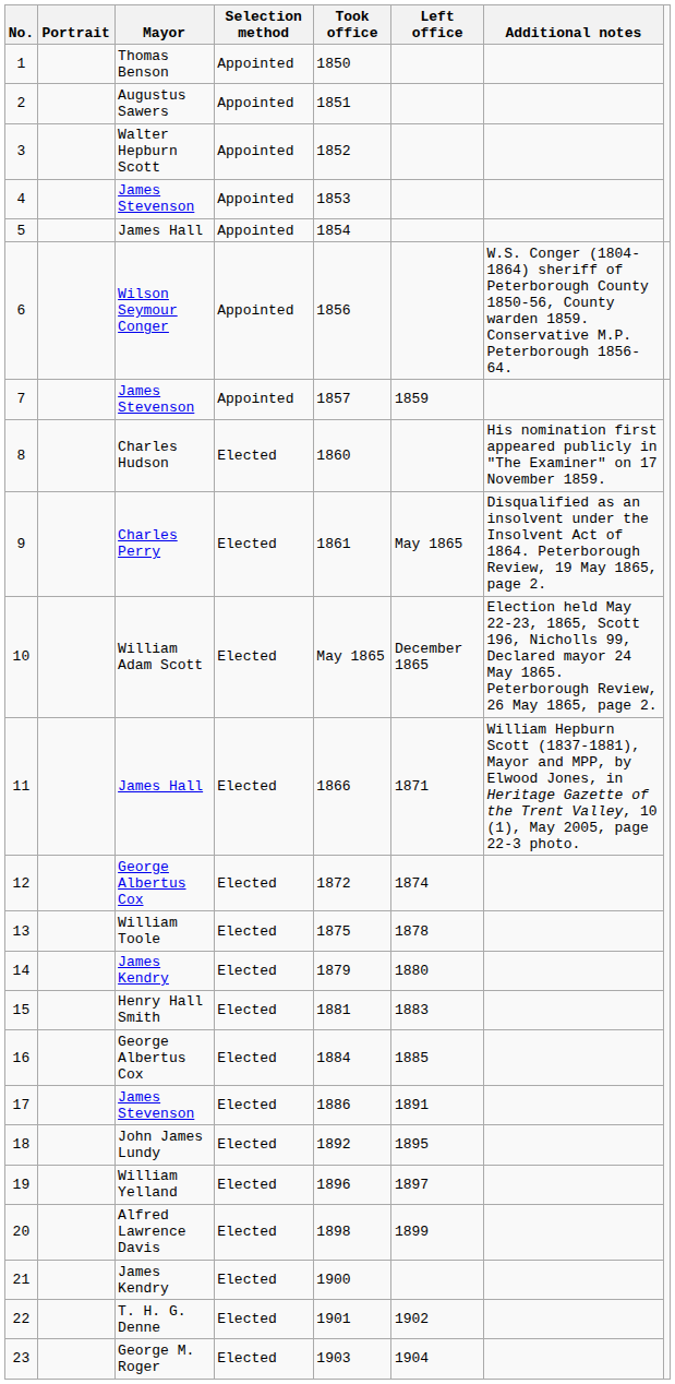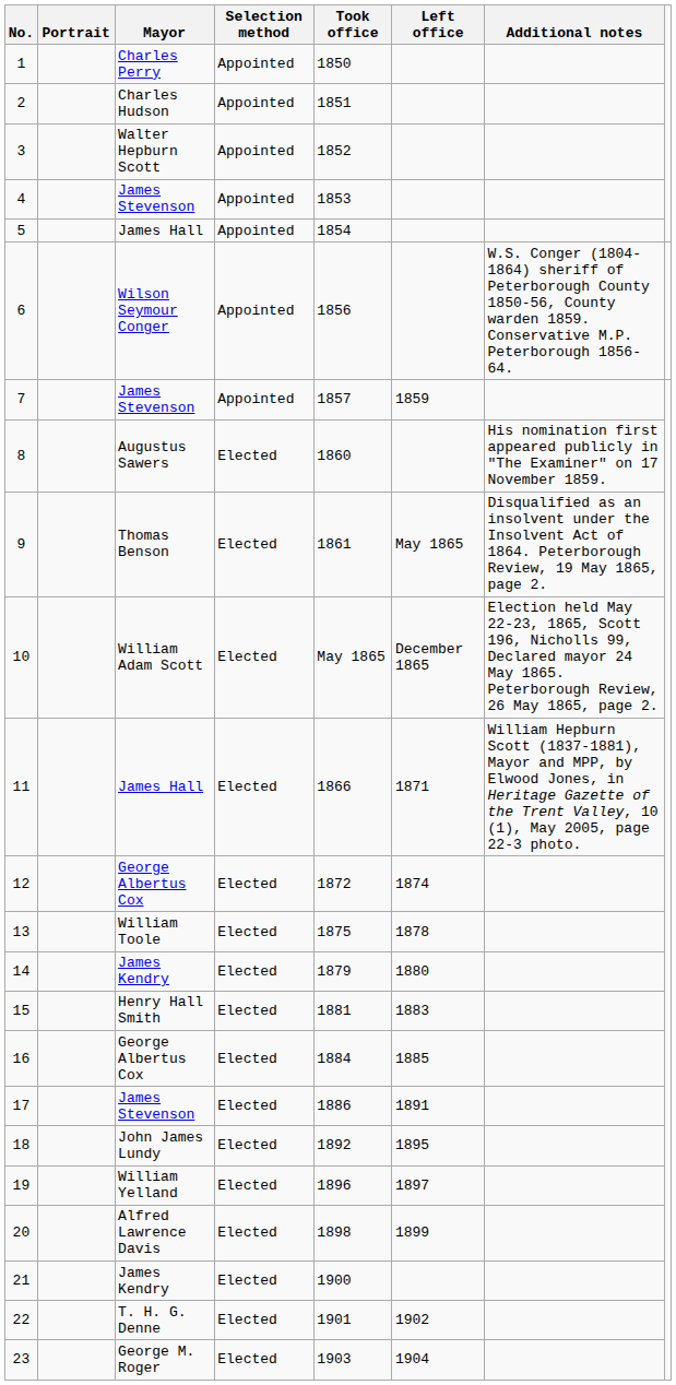 <table class="sortable wikitable" style="text-align:left; font-size:100%;">
 <tr valign=bottom>
 <th width="25px">No.</th>
 <th width="75px">Portrait</th>
 <th width="160px">Mayor</th>
 <th width="160px">Selection method</th>
 <th width="160px">Took office</th>
 <th width="160px">Left office</th>
 <th width="490px">Additional notes</th>
 </tr>
 <tr>
 <td align="center">1</td>
 <td></td>
-<td>Thomas Benson</td>
+<td><a href='#'>Charles Perry</a></td>
 <td>Appointed</td>
 <td>1850</td>
 <td></td>
 <td></td>
 </tr>
 <tr>
 <td align="center">2</td>
 <td></td>
-<td>Augustus Sawers</td>
+<td>Charles Hudson</td>
 <td>Appointed</td>
 <td>1851</td>
 <td></td>
 <td></td>
 </tr>
 <tr>
 <td align="center">3</td>
 <td></td>
 <td>Walter Hepburn Scott</td>
 <td>Appointed</td>
 <td>1852</td>
 <td></td>
 <td></td>
 </tr>
 <tr>
 <td align="center">4</td>
 <td></td>
 <td><a href='#'>James Stevenson</a></td>
 <td>Appointed</td>
 <td>1853</td>
 <td></td>
 <td></td>
 </tr>
 <tr>
 <td align="center">5</td>
 <td></td>
 <td>James Hall</td>
 <td>Appointed</td>
 <td>1854</td>
 <td></td>
 <td></td>
 </tr>
 <tr>
 <td align="center">6</td>
 <td></td>
 <td><a href='#'>Wilson Seymour Conger</a></td>
 <td>Appointed</td>
 <td>1856</td>
 <td></td>
 <td>W.S. Conger (1804-1864) sheriff of Peterborough County 1850-56, County warden 1859. Conservative M.P. Peterborough 1856-64.</td>
 <td></td>
 </tr>
 <tr>
 <td align="center">7</td>
 <td></td>
 <td><a href='#'>James Stevenson</a></td>
 <td>Appointed</td>
 <td>1857</td>
 <td>1859</td>
 <td></td>
 </tr>
 <tr>
 <td align="center">8</td>
 <td></td>
-<td>Charles Hudson</td>
+<td>Augustus Sawers</td>
 <td>Elected</td>
 <td>1860</td>
 <td></td>
 <td>His nomination first appeared publicly in "The Examiner" on 17 November 1859.</td>
 </tr>
 <tr>
 <td align="center">9</td>
 <td></td>
-<td><a href='#'>Charles Perry</a></td>
+<td>Thomas Benson</td>
 <td>Elected</td>
 <td>1861</td>
 <td>May 1865</td>
 <td>Disqualified as an insolvent under the Insolvent Act of 1864. Peterborough Review, 19 May 1865, page 2.</td>
 </tr>
 <tr>
 <td align="center">10</td>
 <td></td>
 <td>William Adam Scott</td>
 <td>Elected</td>
 <td>May 1865</td>
 <td>December 1865</td>
 <td>Election held May 22-23, 1865, Scott 196, Nicholls 99, Declared mayor 24 May 1865. Peterborough Review, 26 May 1865, page 2.</td>
 </tr>
 <tr>
 <td align="center">11</td>
 <td></td>
 <td><a href='#'>James Hall</a></td>
 <td>Elected</td>
 <td>1866</td>
 <td>1871</td>
 <td>William Hepburn Scott (1837-1881), Mayor and MPP, by Elwood Jones, in <em>Heritage Gazette of the Trent Valley</em>, 10 (1), May 2005, page 22-3 photo.</td>
 </tr>
 <tr>
 <td align="center">12</td>
 <td></td>
 <td><a href='#'>George Albertus Cox</a></td>
 <td>Elected</td>
 <td>1872</td>
 <td>1874</td>
 <td></td>
 </tr>
 <tr>
 <td align="center">13</td>
 <td></td>
 <td>William Toole</td>
 <td>Elected</td>
 <td>1875</td>
 <td>1878</td>
 <td></td>
 </tr>
 <tr>
 <td align="center">14</td>
 <td></td>
 <td><a href='#'>James Kendry</a></td>
 <td>Elected</td>
 <td>1879</td>
 <td>1880</td>
 <td></td>
 </tr>
 <tr>
 <td align="center">15</td>
 <td></td>
 <td>Henry Hall Smith</td>
 <td>Elected</td>
 <td>1881</td>
 <td>1883</td>
 <td></td>
 </tr>
 <tr>
 <td align="center">16</td>
 <td></td>
 <td>George Albertus Cox</td>
 <td>Elected</td>
 <td>1884</td>
 <td>1885</td>
 <td></td>
 </tr>
 <tr>
 <td align="center">17</td>
 <td></td>
 <td><a href='#'>James Stevenson</a></td>
 <td>Elected</td>
 <td>1886</td>
 <td>1891</td>
 <td></td>
 </tr>
 <tr>
 <td align="center">18</td>
 <td></td>
 <td>John James Lundy</td>
 <td>Elected</td>
 <td>1892</td>
 <td>1895</td>
 <td></td>
 </tr>
 <tr>
 <td align="center">19</td>
 <td></td>
 <td>William Yelland</td>
 <td>Elected</td>
 <td>1896</td>
 <td>1897</td>
 <td></td>
 </tr>
 <tr>
 <td align="center">20</td>
 <td></td>
 <td>Alfred Lawrence Davis</td>
 <td>Elected</td>
 <td>1898</td>
 <td>1899</td>
 <td></td>
 </tr>
 <tr>
 <td align="center">21</td>
 <td></td>
 <td>James Kendry</td>
 <td>Elected</td>
 <td>1900</td>
 <td></td>
 <td></td>
 </tr>
 <tr>
 <td align="center">22</td>
 <td></td>
 <td>T. H. G. Denne</td>
 <td>Elected</td>
 <td>1901</td>
 <td>1902</td>
 <td></td>
 </tr>
 <tr>
 <td align="center">23</td>
 <td></td>
 <td>George M. Roger</td>
 <td>Elected</td>
 <td>1903</td>
 <td>1904</td>
 <td></td>
 </tr>
 <tr>
 </tr>
 </table>
